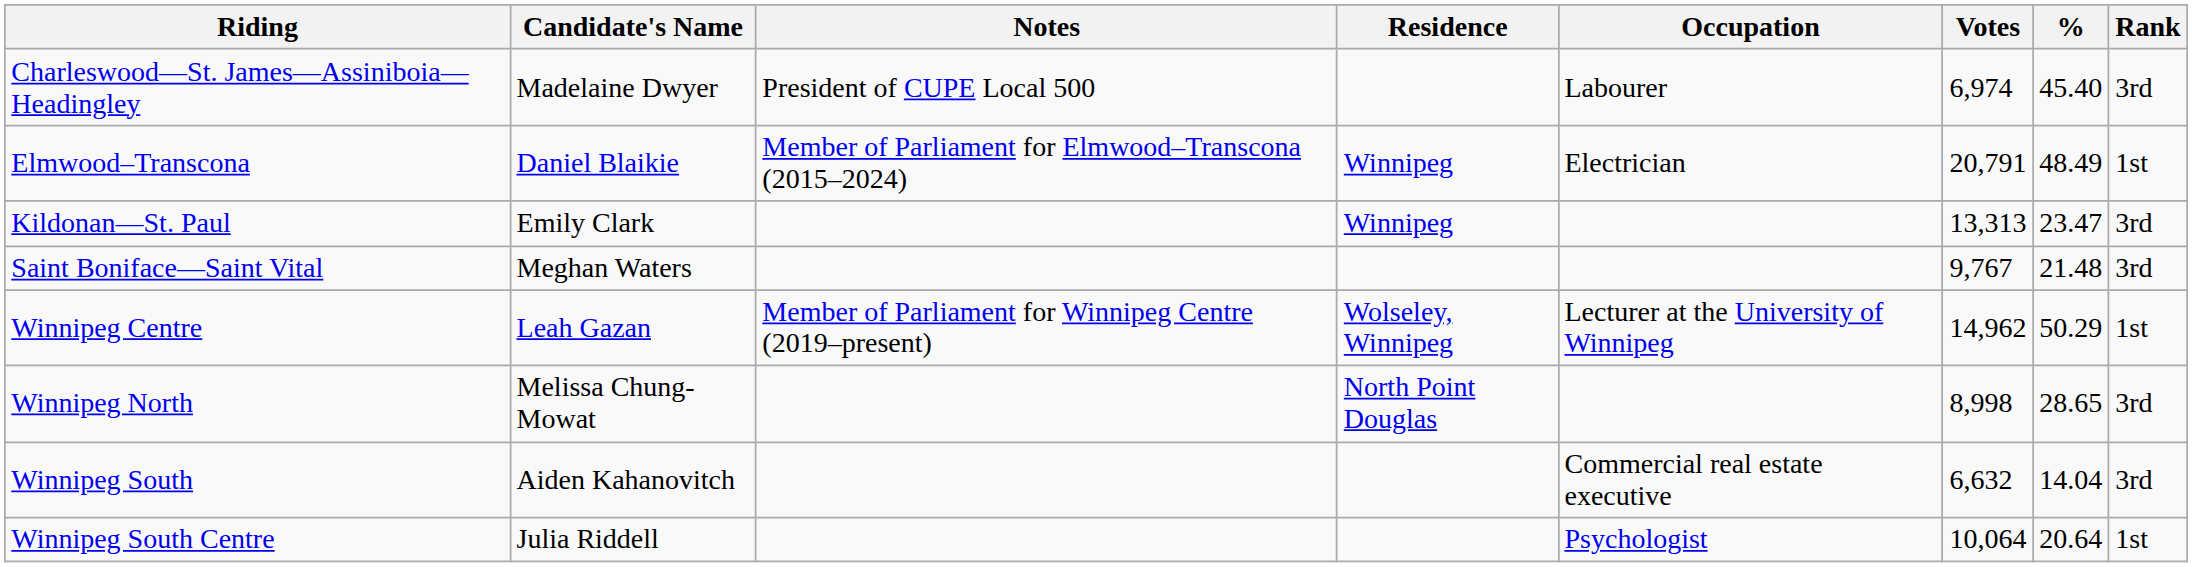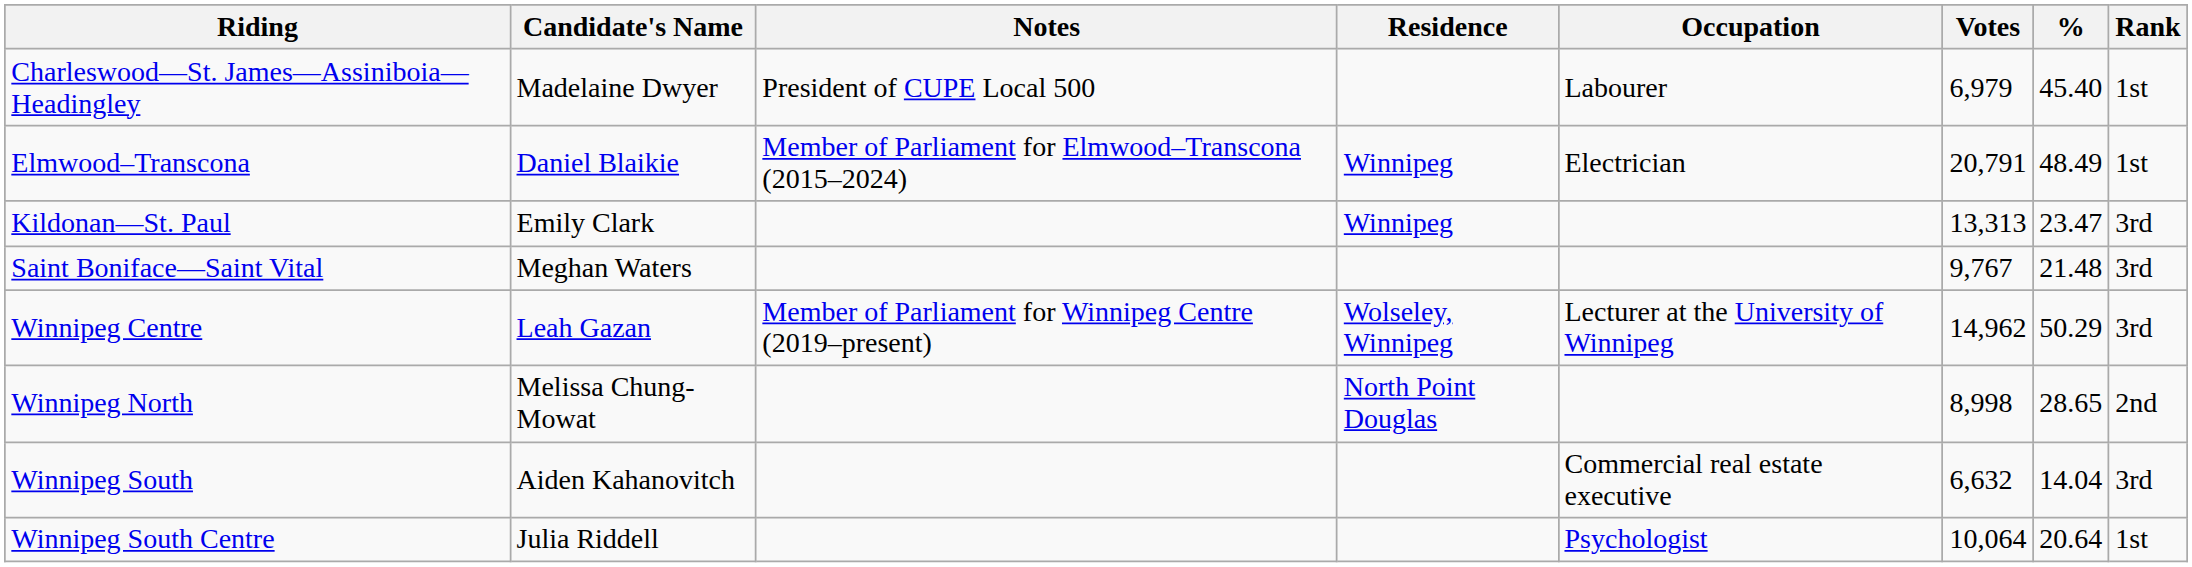 <table class="wikitable sortable">
 <tr>
 <th>Riding<br></th>
 <th>Candidate's Name</th>
 <th>Notes</th>
 <th>Residence</th>
 <th>Occupation</th>
 <th>Votes</th>
 <th>%</th>
 <th>Rank</th>
 </tr>
 <tr>
 <td><a href='#'>Charleswood—St. James—Assiniboia—Headingley</a></td>
 <td>Madelaine Dwyer</td>
 <td>President of <a href='#'>CUPE</a> Local 500</td>
 <td></td>
 <td>Labourer</td>
-<td>6,974</td>
+<td>6,979</td>
 <td>45.40</td>
-<td>3rd</td>
+<td>1st</td>
 </tr>
 <tr>
 <td><a href='#'>Elmwood–Transcona</a></td>
 <td><a href='#'>Daniel Blaikie</a></td>
 <td><a href='#'>Member of Parliament</a> for <a href='#'>Elmwood–Transcona</a> (2015–2024)</td>
 <td><a href='#'>Winnipeg</a></td>
 <td>Electrician</td>
 <td>20,791</td>
 <td>48.49</td>
 <td>1st</td>
 </tr>
 <tr>
 <td><a href='#'>Kildonan—St. Paul</a></td>
 <td>Emily Clark</td>
 <td></td>
 <td><a href='#'>Winnipeg</a></td>
 <td></td>
 <td>13,313</td>
 <td>23.47</td>
 <td>3rd</td>
 </tr>
 <tr>
 <td><a href='#'>Saint Boniface—Saint Vital</a></td>
 <td>Meghan Waters</td>
 <td></td>
 <td></td>
 <td></td>
 <td>9,767</td>
 <td>21.48</td>
 <td>3rd</td>
 </tr>
 <tr>
 <td><a href='#'>Winnipeg Centre</a></td>
 <td><a href='#'>Leah Gazan</a></td>
 <td><a href='#'>Member of Parliament</a> for <a href='#'>Winnipeg Centre</a> (2019–present)</td>
 <td><a href='#'>Wolseley, Winnipeg</a></td>
 <td>Lecturer at the <a href='#'>University of Winnipeg</a></td>
 <td>14,962</td>
 <td>50.29</td>
-<td>1st</td>
+<td>3rd</td>
 </tr>
 <tr>
 <td><a href='#'>Winnipeg North</a></td>
 <td>Melissa Chung-Mowat</td>
 <td></td>
 <td><a href='#'>North Point Douglas</a></td>
 <td></td>
 <td>8,998</td>
 <td>28.65</td>
-<td>3rd</td>
+<td>2nd</td>
 </tr>
 <tr>
 <td><a href='#'>Winnipeg South</a></td>
 <td>Aiden Kahanovitch</td>
 <td></td>
 <td></td>
 <td>Commercial real estate executive</td>
 <td>6,632</td>
 <td>14.04</td>
 <td>3rd</td>
 </tr>
 <tr>
 <td><a href='#'>Winnipeg South Centre</a></td>
 <td>Julia Riddell</td>
 <td></td>
 <td></td>
 <td><a href='#'>Psychologist</a></td>
 <td>10,064</td>
 <td>20.64</td>
 <td>1st</td>
 </tr>
 </table>
